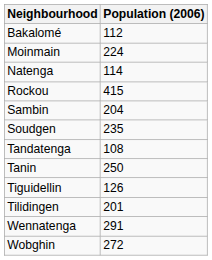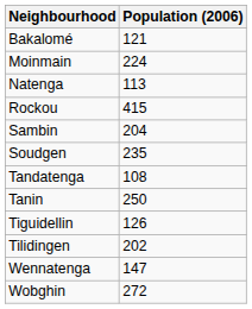 <table class="wikitable">
 <tr>
 <th>Neighbourhood</th>
 <th>Population (2006)</th>
 </tr>
 <tr>
 <td>Bakalomé</td>
-<td>112</td>
+<td>121</td>
 </tr>
 <tr>
 <td>Moinmain</td>
 <td>224</td>
 </tr>
 <tr>
 <td>Natenga</td>
-<td>114</td>
+<td>113</td>
 </tr>
 <tr>
 <td>Rockou</td>
 <td>415</td>
 </tr>
 <tr>
 <td>Sambin</td>
 <td>204</td>
 </tr>
 <tr>
 <td>Soudgen</td>
 <td>235</td>
 </tr>
 <tr>
 <td>Tandatenga</td>
 <td>108</td>
 </tr>
 <tr>
 <td>Tanin</td>
 <td>250</td>
 </tr>
 <tr>
 <td>Tiguidellin</td>
 <td>126</td>
 </tr>
 <tr>
 <td>Tilidingen</td>
-<td>201</td>
+<td>202</td>
 </tr>
 <tr>
 <td>Wennatenga</td>
-<td>291</td>
+<td>147</td>
 </tr>
 <tr>
 <td>Wobghin</td>
 <td>272</td>
 </tr>
 </table>
